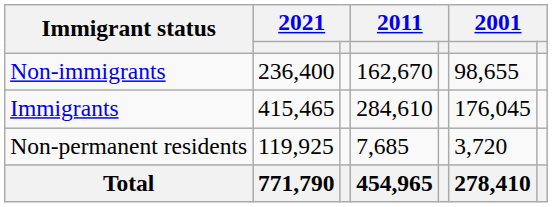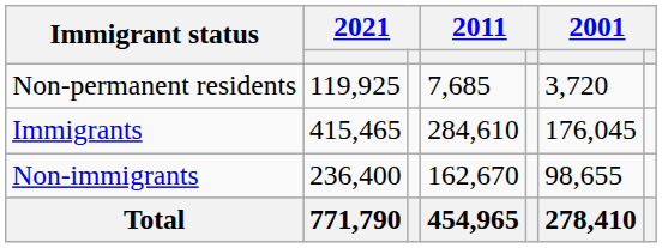 <table class="wikitable collapsible sortable">
 <tr>
 <th rowspan="2">Immigrant status</th>
 <th colspan="2"><a href='#'>2021</a></th>
 <th colspan="2"><a href='#'>2011</a></th>
 <th colspan="2"><a href='#'>2001</a></th>
 </tr>
 <tr>
 <th><a href='#'></a></th>
 <th></th>
 <th></th>
 <th></th>
 <th></th>
 <th></th>
 </tr>
 <tr>
-<td><a href='#'>Non-immigrants</a></td>
-<td>236,400</td>
+<td>Non-permanent residents</td>
+<td>119,925</td>
 <td></td>
-<td>162,670</td>
+<td>7,685</td>
 <td></td>
-<td>98,655</td>
+<td>3,720</td>
 <td></td>
 </tr>
 <tr>
 <td><a href='#'>Immigrants</a></td>
 <td>415,465</td>
 <td></td>
 <td>284,610</td>
 <td></td>
 <td>176,045</td>
 <td></td>
 </tr>
 <tr>
-<td>Non-permanent residents</td>
-<td>119,925</td>
+<td><a href='#'>Non-immigrants</a></td>
+<td>236,400</td>
 <td></td>
-<td>7,685</td>
+<td>162,670</td>
 <td></td>
-<td>3,720</td>
+<td>98,655</td>
 <td></td>
 </tr>
 <tr>
 <th>Total</th>
 <th>771,790</th>
 <th></th>
 <th>454,965</th>
 <th></th>
 <th>278,410</th>
 <th></th>
 </tr>
 </table>
